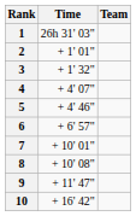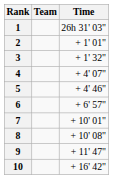 <table class="wikitable" margin-bottom:0;">
 <tr>
 <th scope="col">Rank</th>
+<th scope="col">Team</th>
 <th scope="col">Time</th>
-<th scope="col">Team</th>
 </tr>
 <tr>
 <th scope="row">1</th>
+<td> </td>
 <td align="right">26h 31' 03"</td>
-<td> </td>
 </tr>
 <tr>
 <th scope="row">2</th>
+<td> </td>
 <td align="right">+ 1' 01"</td>
-<td> </td>
 </tr>
 <tr>
 <th scope="row">3</th>
+<td> </td>
 <td align="right">+ 1' 32"</td>
-<td> </td>
 </tr>
 <tr>
 <th scope="row">4</th>
+<td> </td>
 <td align="right">+ 4' 07"</td>
-<td> </td>
 </tr>
 <tr>
 <th scope="row">5</th>
+<td> </td>
 <td align="right">+ 4' 46"</td>
-<td> </td>
 </tr>
 <tr>
 <th scope="row">6</th>
+<td> </td>
 <td align="right">+ 6' 57"</td>
-<td> </td>
 </tr>
 <tr>
 <th scope="row">7</th>
+<td> </td>
 <td align="right">+ 10' 01"</td>
-<td> </td>
 </tr>
 <tr>
 <th scope="row">8</th>
+<td> </td>
 <td align="right">+ 10' 08"</td>
-<td> </td>
 </tr>
 <tr>
 <th scope="row">9</th>
+<td> </td>
 <td align="right">+ 11' 47"</td>
-<td> </td>
 </tr>
 <tr>
 <th scope="row">10</th>
+<td> </td>
 <td align="right">+ 16' 42"</td>
-<td> </td>
 </tr>
 </table>
